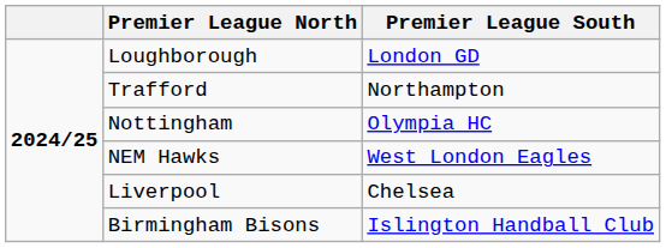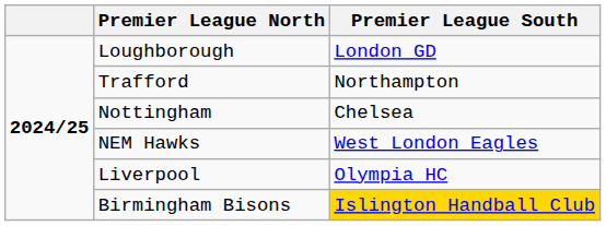 <table class="wikitable">
 <tr>
 <th></th>
 <th>Premier League North</th>
 <th>Premier League South</th>
 </tr>
 <tr>
 <td rowspan="6"><strong>2024/25</strong></td>
 <td>Loughborough</td>
 <td><a href='#'>London GD</a></td>
 </tr>
 <tr>
 <td>Trafford</td>
 <td>Northampton</td>
 </tr>
 <tr>
 <td>Nottingham</td>
-<td><a href='#'>Olympia HC</a></td>
+<td>Chelsea</td>
 </tr>
 <tr>
 <td>NEM Hawks</td>
 <td><a href='#'>West London Eagles</a></td>
 </tr>
 <tr>
 <td>Liverpool</td>
-<td>Chelsea</td>
+<td><a href='#'>Olympia HC</a></td>
 </tr>
 <tr>
 <td>Birmingham Bisons</td>
-<td><a href='#'>Islington Handball Club</a></td>
+<td style="background: gold;"><a href='#'>Islington Handball Club</a></td>
 </tr>
 </table>
